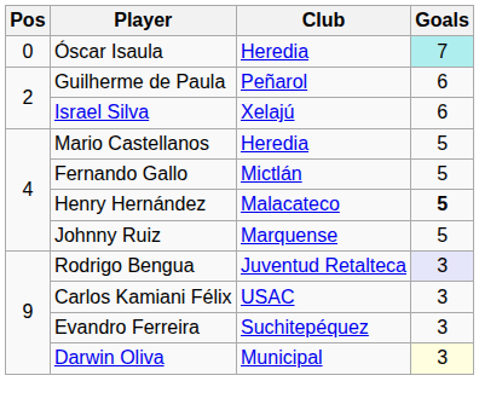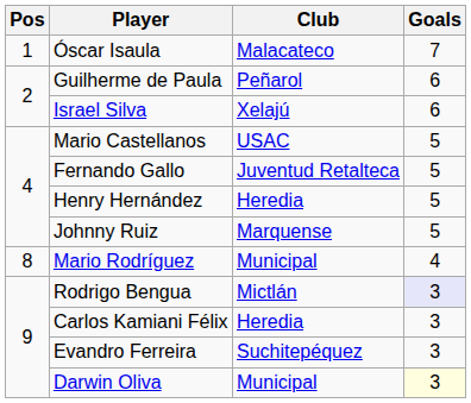 <table class="wikitable">
 <tr>
 <th>Pos</th>
 <th>Player</th>
 <th>Club</th>
 <th>Goals</th>
 </tr>
 <tr>
-<td style="text-align:center;">0</td>
+<td style="text-align:center;">1</td>
 <td> Óscar Isaula</td>
-<td><a href='#'>Heredia</a></td>
-<td align=center style="background: paleturquoise;">7</td>
+<td><a href='#'>Malacateco</a></td>
+<td align=center>7</td>
 </tr>
 <tr>
 <td style="text-align:center;" rowspan=2>2</td>
 <td> Guilherme de Paula</td>
 <td><a href='#'>Peñarol</a></td>
 <td align=center>6</td>
 </tr>
 <tr>
 <td> <a href='#'>Israel Silva</a></td>
 <td><a href='#'>Xelajú</a></td>
 <td align=center>6</td>
 </tr>
 <tr>
 <td style="text-align:center;" rowspan=4>4</td>
 <td> Mario Castellanos</td>
-<td><a href='#'>Heredia</a></td>
+<td><a href='#'>USAC</a></td>
 <td align=center>5</td>
 </tr>
 <tr>
 <td> Fernando Gallo</td>
-<td><a href='#'>Mictlán</a></td>
+<td><a href='#'>Juventud Retalteca</a></td>
 <td align=center>5</td>
 </tr>
 <tr>
 <td> Henry Hernández</td>
-<td><a href='#'>Malacateco</a></td>
-<td align=center><strong>5</strong></td>
+<td><a href='#'>Heredia</a></td>
+<td align=center>5</td>
 </tr>
 <tr>
 <td> Johnny Ruiz</td>
 <td><a href='#'>Marquense</a></td>
 <td align=center>5</td>
 </tr>
 <tr>
+<td style="text-align:center;">8</td>
+<td> <a href='#'>Mario Rodríguez</a></td>
+<td><a href='#'>Municipal</a></td>
+<td align=center>4</td>
+</tr>
+<tr>
 <td style="text-align:center;" rowspan=4>9</td>
 <td> Rodrigo Bengua</td>
-<td><a href='#'>Juventud Retalteca</a></td>
+<td><a href='#'>Mictlán</a></td>
 <td align=center style="background: lavender;">3</td>
 </tr>
 <tr>
 <td> Carlos Kamiani Félix</td>
-<td><a href='#'>USAC</a></td>
+<td><a href='#'>Heredia</a></td>
 <td align=center>3</td>
 </tr>
 <tr>
 <td> Evandro Ferreira</td>
 <td><a href='#'>Suchitepéquez</a></td>
 <td align=center>3</td>
 </tr>
 <tr>
 <td> <a href='#'>Darwin Oliva</a></td>
 <td><a href='#'>Municipal</a></td>
 <td align=center style="background: lightyellow;">3</td>
 </tr>
 <tr>
 </tr>
 </table>
